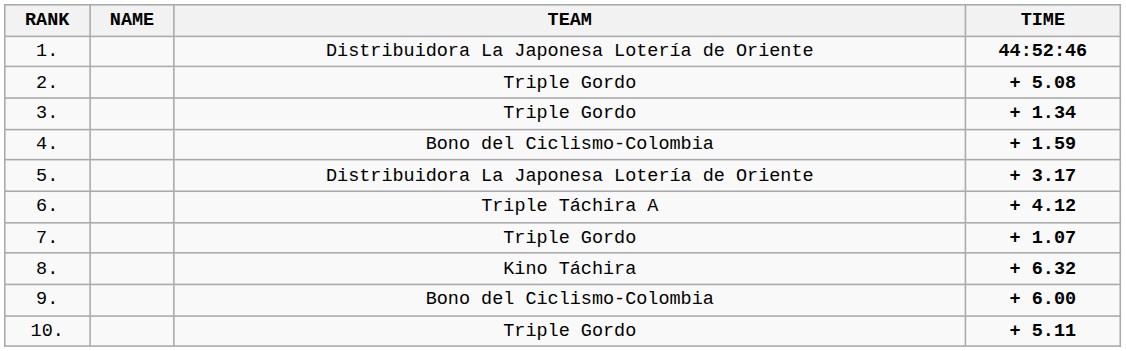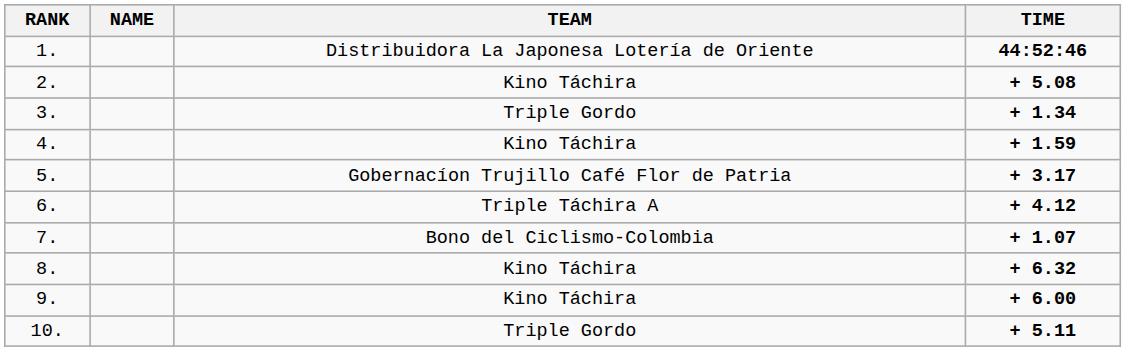 <table class="wikitable"  style="font-size:90%; width:80%;">
 <tr>
 <th>RANK</th>
 <th>NAME</th>
 <th>TEAM</th>
 <th>TIME</th>
 </tr>
 <tr>
 <td style="text-align:center;">1.</td>
 <td></td>
 <td style="text-align:center;">Distribuidora La Japonesa Lotería de Oriente</td>
 <td style="text-align:center;"><strong>44:52:46</strong></td>
 </tr>
 <tr>
 <td style="text-align:center;">2.</td>
 <td></td>
-<td style="text-align:center;">Triple Gordo</td>
+<td style="text-align:center;">Kino Táchira</td>
 <td style="text-align:center;"><strong>+ 5.08</strong></td>
 </tr>
 <tr>
 <td style="text-align:center;">3.</td>
 <td></td>
 <td style="text-align:center;">Triple Gordo</td>
 <td style="text-align:center;"><strong>+ 1.34</strong></td>
 </tr>
 <tr>
 <td style="text-align:center;">4.</td>
 <td></td>
-<td style="text-align:center;">Bono del Ciclismo-Colombia</td>
+<td style="text-align:center;">Kino Táchira</td>
 <td style="text-align:center;"><strong>+ 1.59</strong></td>
 </tr>
 <tr>
 <td style="text-align:center;">5.</td>
 <td></td>
-<td style="text-align:center;">Distribuidora La Japonesa Lotería de Oriente</td>
+<td style="text-align:center;">Gobernacíon Trujillo Café Flor de Patria</td>
 <td style="text-align:center;"><strong>+ 3.17</strong></td>
 </tr>
 <tr>
 <td style="text-align:center;">6.</td>
 <td></td>
 <td style="text-align:center;">Triple Táchira A</td>
 <td style="text-align:center;"><strong>+ 4.12</strong></td>
 </tr>
 <tr>
 <td style="text-align:center;">7.</td>
 <td></td>
-<td style="text-align:center;">Triple Gordo</td>
+<td style="text-align:center;">Bono del Ciclismo-Colombia</td>
 <td style="text-align:center;"><strong>+ 1.07</strong></td>
 </tr>
 <tr>
 <td style="text-align:center;">8.</td>
 <td></td>
 <td style="text-align:center;">Kino Táchira</td>
 <td style="text-align:center;"><strong>+ 6.32</strong></td>
 </tr>
 <tr>
 <td style="text-align:center;">9.</td>
 <td></td>
-<td style="text-align:center;">Bono del Ciclismo-Colombia</td>
+<td style="text-align:center;">Kino Táchira</td>
 <td style="text-align:center;"><strong>+ 6.00</strong></td>
 </tr>
 <tr>
 <td style="text-align:center;">10.</td>
 <td></td>
 <td style="text-align:center;">Triple Gordo</td>
 <td style="text-align:center;"><strong>+ 5.11</strong></td>
 </tr>
 </table>
